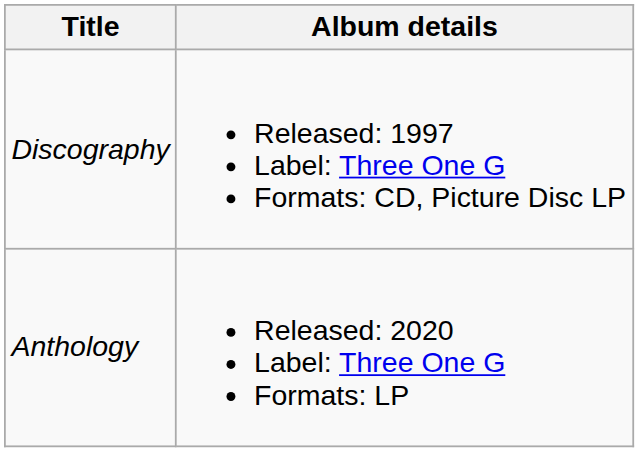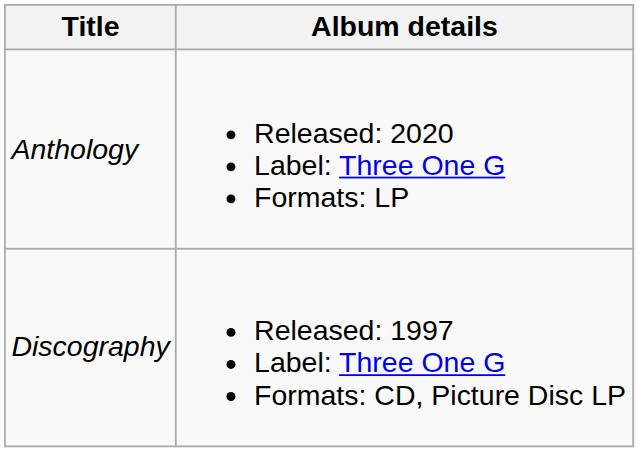 <table class="wikitable">
 <tr>
 <th>Title</th>
 <th>Album details</th>
 </tr>
 <tr>
+<td><em>Anthology</em></td>
+<td><br><ul><li>Released: 2020</li><li>Label: <a href='#'>Three One G</a></li><li>Formats: LP</li></ul></td>
+</tr>
+<tr>
 <td><em>Discography</em></td>
 <td><br><ul><li>Released: 1997</li><li>Label: <a href='#'>Three One G</a></li><li>Formats: CD, Picture Disc LP</li></ul></td>
 </tr>
-<tr>
-<td><em>Anthology</em></td>
-<td><br><ul><li>Released: 2020</li><li>Label: <a href='#'>Three One G</a></li><li>Formats: LP</li></ul></td>
-</tr>
 </table>
